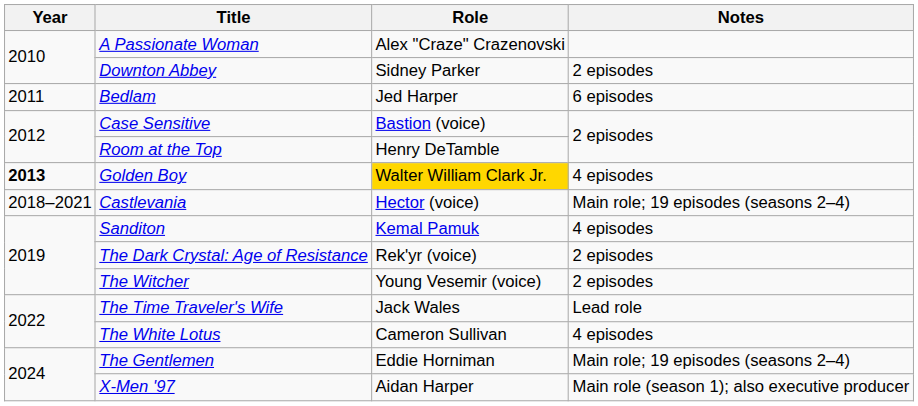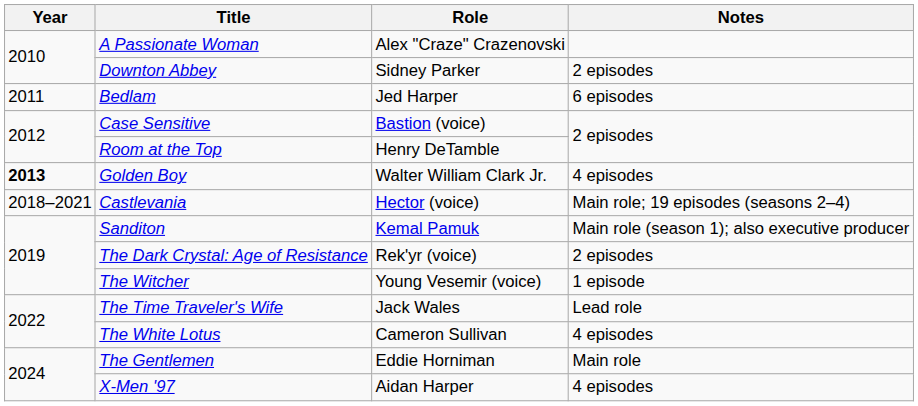 <table class="wikitable">
 <tr>
 <th>Year</th>
 <th>Title</th>
 <th>Role</th>
 <th>Notes</th>
 </tr>
 <tr>
 <td rowspan="2">2010</td>
 <td><em><a href='#'>A Passionate Woman</a></em></td>
 <td>Alex "Craze" Crazenovski</td>
 <td></td>
 </tr>
 <tr>
 <td><em><a href='#'>Downton Abbey</a></em></td>
 <td>Sidney Parker</td>
 <td>2 episodes</td>
 </tr>
 <tr>
 <td>2011</td>
 <td><em><a href='#'>Bedlam</a></em></td>
 <td>Jed Harper</td>
 <td>6 episodes</td>
 </tr>
 <tr>
 <td rowspan="2">2012</td>
 <td><em><a href='#'>Case Sensitive</a></em></td>
 <td><a href='#'>Bastion</a> (voice)</td>
 <td rowspan="2">2 episodes</td>
 </tr>
 <tr>
 <td><em><a href='#'>Room at the Top</a></em></td>
 <td>Henry DeTamble</td>
 </tr>
 <tr>
 <td><strong>2013</strong></td>
 <td><em><a href='#'>Golden Boy</a></em></td>
-<td style="background: gold;">Walter William Clark Jr.</td>
+<td>Walter William Clark Jr.</td>
 <td>4 episodes</td>
 </tr>
 <tr>
 <td>2018–2021</td>
 <td><em><a href='#'>Castlevania</a></em></td>
 <td><a href='#'>Hector</a> (voice)</td>
 <td>Main role; 19 episodes (seasons 2–4)</td>
 </tr>
 <tr>
 <td rowspan="3">2019</td>
 <td><em><a href='#'>Sanditon</a></em></td>
 <td><a href='#'>Kemal Pamuk</a></td>
-<td>4 episodes</td>
+<td>Main role (season 1); also executive producer</td>
 </tr>
 <tr>
 <td><em><a href='#'>The Dark Crystal: Age of Resistance</a></em></td>
 <td>Rek'yr (voice)</td>
 <td>2 episodes</td>
 </tr>
 <tr>
 <td><em><a href='#'>The Witcher</a></em></td>
 <td>Young Vesemir (voice)</td>
-<td>2 episodes</td>
+<td>1 episode</td>
 </tr>
 <tr>
 <td rowspan="2">2022</td>
 <td><em><a href='#'>The Time Traveler's Wife</a></em></td>
 <td>Jack Wales</td>
 <td>Lead role</td>
 </tr>
 <tr>
 <td><em><a href='#'>The White Lotus</a></em></td>
 <td>Cameron Sullivan</td>
 <td>4 episodes</td>
 </tr>
 <tr>
 <td rowspan="2">2024</td>
 <td><em><a href='#'>The Gentlemen</a></em></td>
 <td>Eddie Horniman</td>
-<td>Main role; 19 episodes (seasons 2–4)</td>
+<td>Main role</td>
 </tr>
 <tr>
 <td><em><a href='#'>X-Men '97</a></em></td>
 <td>Aidan Harper</td>
-<td>Main role (season 1); also executive producer</td>
+<td>4 episodes</td>
 </tr>
 </table>
